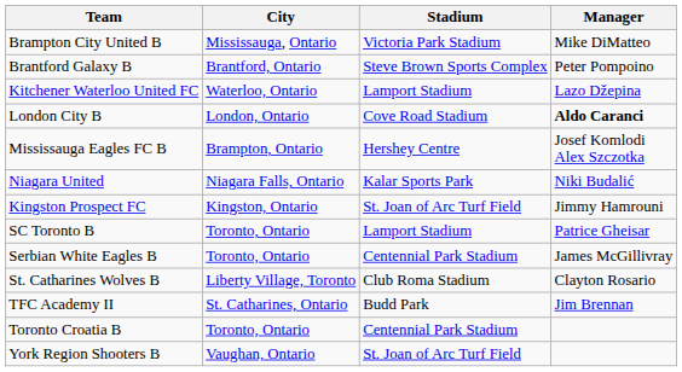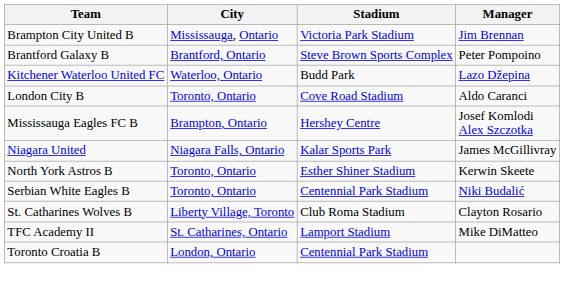 <table class="wikitable sortable">
 <tr>
 <th>Team</th>
 <th>City</th>
 <th>Stadium</th>
 <th>Manager</th>
 </tr>
 <tr>
 <td>Brampton City United B</td>
 <td><a href='#'>Mississauga</a>, <a href='#'>Ontario</a></td>
 <td><a href='#'>Victoria Park Stadium</a></td>
-<td>Mike DiMatteo</td>
+<td><a href='#'>Jim Brennan</a></td>
 </tr>
 <tr>
 <td>Brantford Galaxy B</td>
 <td><a href='#'>Brantford, Ontario</a></td>
 <td><a href='#'>Steve Brown Sports Complex</a></td>
 <td>Peter Pompoino</td>
 </tr>
 <tr>
 <td><a href='#'>Kitchener Waterloo United FC</a></td>
 <td><a href='#'>Waterloo, Ontario</a></td>
-<td><a href='#'>Lamport Stadium</a></td>
+<td>Budd Park</td>
 <td><a href='#'>Lazo Džepina</a></td>
 </tr>
 <tr>
 <td>London City B</td>
-<td><a href='#'>London, Ontario</a></td>
+<td><a href='#'>Toronto, Ontario</a></td>
 <td><a href='#'>Cove Road Stadium</a></td>
-<td><strong>Aldo Caranci</strong></td>
+<td>Aldo Caranci</td>
 </tr>
 <tr>
 <td>Mississauga Eagles FC B</td>
 <td><a href='#'>Brampton, Ontario</a></td>
 <td><a href='#'>Hershey Centre</a></td>
 <td>Josef Komlodi<br><a href='#'>Alex Szczotka</a></td>
 </tr>
 <tr>
 <td><a href='#'>Niagara United</a></td>
 <td><a href='#'>Niagara Falls, Ontario</a></td>
 <td><a href='#'>Kalar Sports Park</a></td>
-<td><a href='#'>Niki Budalić</a></td>
+<td>James McGillivray</td>
 </tr>
 <tr>
-<td><a href='#'>Kingston Prospect FC</a></td>
-<td><a href='#'>Kingston, Ontario</a></td>
-<td><a href='#'>St. Joan of Arc Turf Field</a></td>
-<td>Jimmy Hamrouni</td>
-</tr>
-<tr>
-<td>SC Toronto B</td>
+<td>North York Astros B</td>
 <td><a href='#'>Toronto, Ontario</a></td>
-<td><a href='#'>Lamport Stadium</a></td>
-<td><a href='#'>Patrice Gheisar</a></td>
+<td><a href='#'>Esther Shiner Stadium</a></td>
+<td>Kerwin Skeete</td>
 </tr>
 <tr>
 <td>Serbian White Eagles B</td>
 <td><a href='#'>Toronto, Ontario</a></td>
 <td><a href='#'>Centennial Park Stadium</a></td>
-<td>James McGillivray</td>
+<td><a href='#'>Niki Budalić</a></td>
 </tr>
 <tr>
 <td>St. Catharines Wolves B</td>
 <td><a href='#'>Liberty Village, Toronto</a></td>
 <td>Club Roma Stadium</td>
 <td>Clayton Rosario</td>
 </tr>
 <tr>
 <td>TFC Academy II</td>
 <td><a href='#'>St. Catharines, Ontario</a></td>
-<td>Budd Park</td>
-<td><a href='#'>Jim Brennan</a></td>
+<td><a href='#'>Lamport Stadium</a></td>
+<td>Mike DiMatteo</td>
 </tr>
 <tr>
 <td>Toronto Croatia B</td>
-<td><a href='#'>Toronto, Ontario</a></td>
+<td><a href='#'>London, Ontario</a></td>
 <td><a href='#'>Centennial Park Stadium</a></td>
 <td></td>
 </tr>
-<tr>
-<td>York Region Shooters B</td>
-<td><a href='#'>Vaughan, Ontario</a></td>
-<td><a href='#'>St. Joan of Arc Turf Field</a></td>
-<td></td>
-</tr>
 </table>
